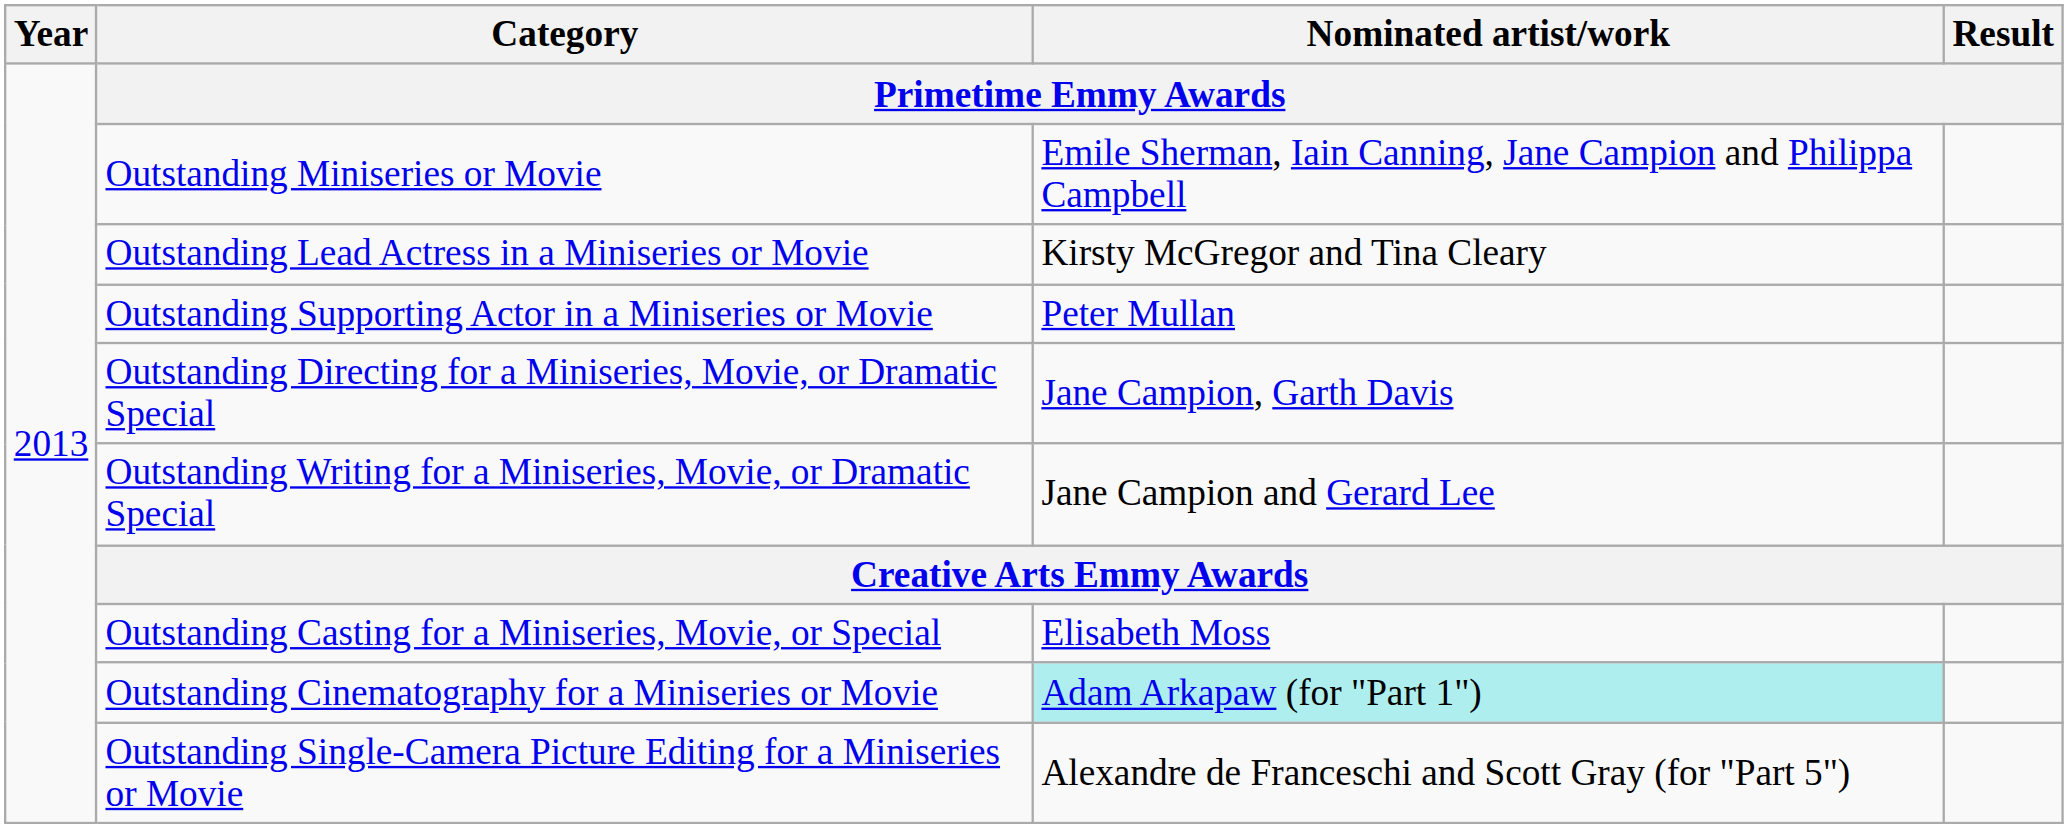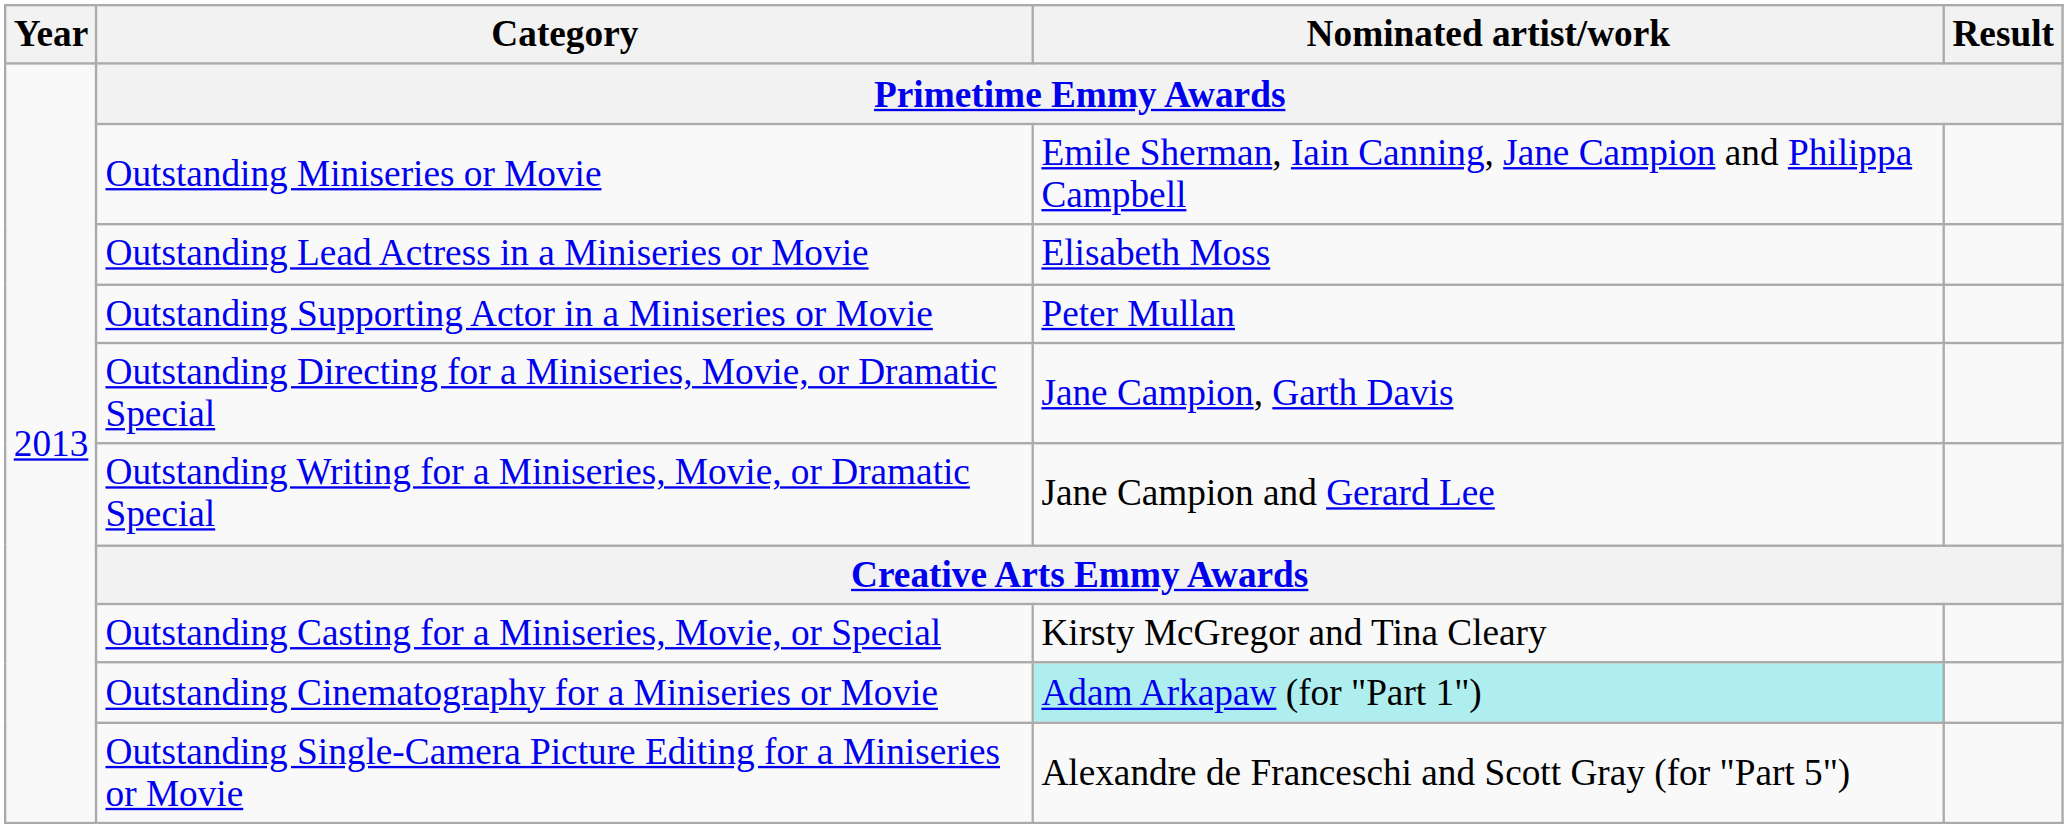 <table class="wikitable" style="table-layout: fixed; margin-right:0">
 <tr>
 <th scope="col">Year</th>
 <th scope="col">Category</th>
 <th scope="col">Nominated artist/work</th>
 <th scope="col">Result</th>
 </tr>
 <tr>
 <td rowspan=10><a href='#'>2013</a></td>
 <th colspan="3"><a href='#'>Primetime Emmy Awards</a></th>
 </tr>
 <tr>
 <td><a href='#'>Outstanding Miniseries or Movie</a></td>
 <td><a href='#'>Emile Sherman</a>, <a href='#'>Iain Canning</a>, <a href='#'>Jane Campion</a> and <a href='#'>Philippa Campbell</a></td>
 <td></td>
 </tr>
 <tr>
 <td><a href='#'>Outstanding Lead Actress in a Miniseries or Movie</a></td>
-<td>Kirsty McGregor and Tina Cleary</td>
+<td><a href='#'>Elisabeth Moss</a></td>
 <td></td>
 </tr>
 <tr>
 <td><a href='#'>Outstanding Supporting Actor in a Miniseries or Movie</a></td>
 <td><a href='#'>Peter Mullan</a></td>
 <td></td>
 </tr>
 <tr>
 <td><a href='#'>Outstanding Directing for a Miniseries, Movie, or Dramatic Special</a></td>
 <td><a href='#'>Jane Campion</a>, <a href='#'>Garth Davis</a></td>
 <td></td>
 </tr>
 <tr>
 <td><a href='#'>Outstanding Writing for a Miniseries, Movie, or Dramatic Special</a></td>
 <td>Jane Campion and <a href='#'>Gerard Lee</a></td>
 <td></td>
 </tr>
 <tr>
 <th colspan="3"><a href='#'>Creative Arts Emmy Awards</a></th>
 </tr>
 <tr>
 <td><a href='#'>Outstanding Casting for a Miniseries, Movie, or Special</a></td>
-<td><a href='#'>Elisabeth Moss</a></td>
+<td>Kirsty McGregor and Tina Cleary</td>
 <td></td>
 </tr>
 <tr>
 <td><a href='#'>Outstanding Cinematography for a Miniseries or Movie</a></td>
 <td style="background: paleturquoise;"><a href='#'>Adam Arkapaw</a> (for "Part 1")</td>
 <td></td>
 </tr>
 <tr>
 <td><a href='#'>Outstanding Single-Camera Picture Editing for a Miniseries or Movie</a></td>
 <td>Alexandre de Franceschi and Scott Gray (for "Part 5")</td>
 <td></td>
 </tr>
 </table>
